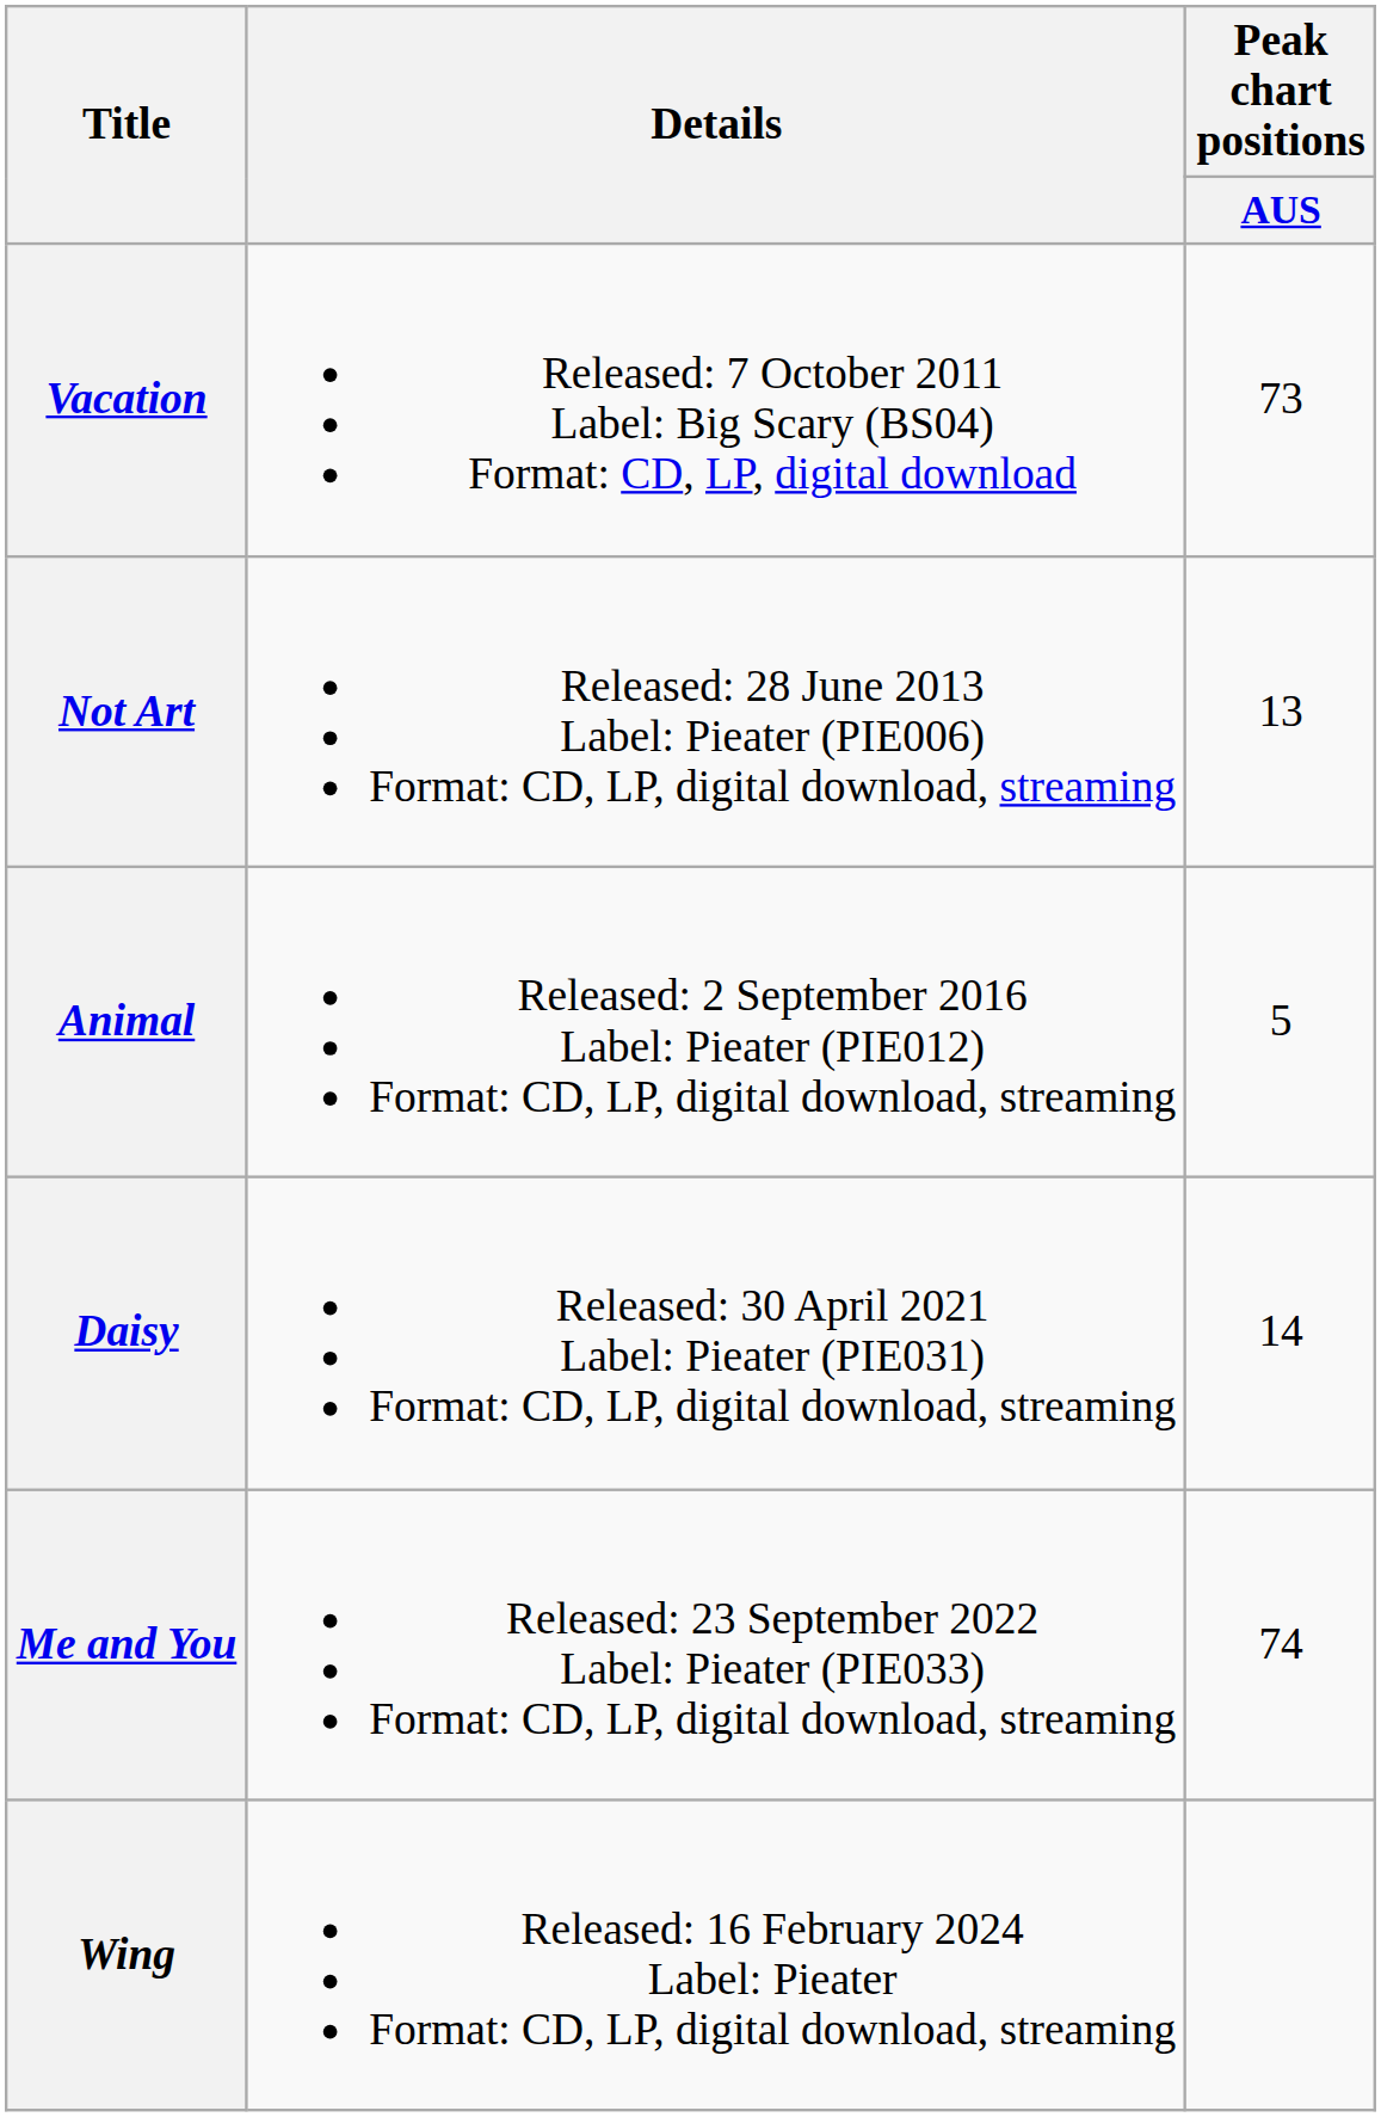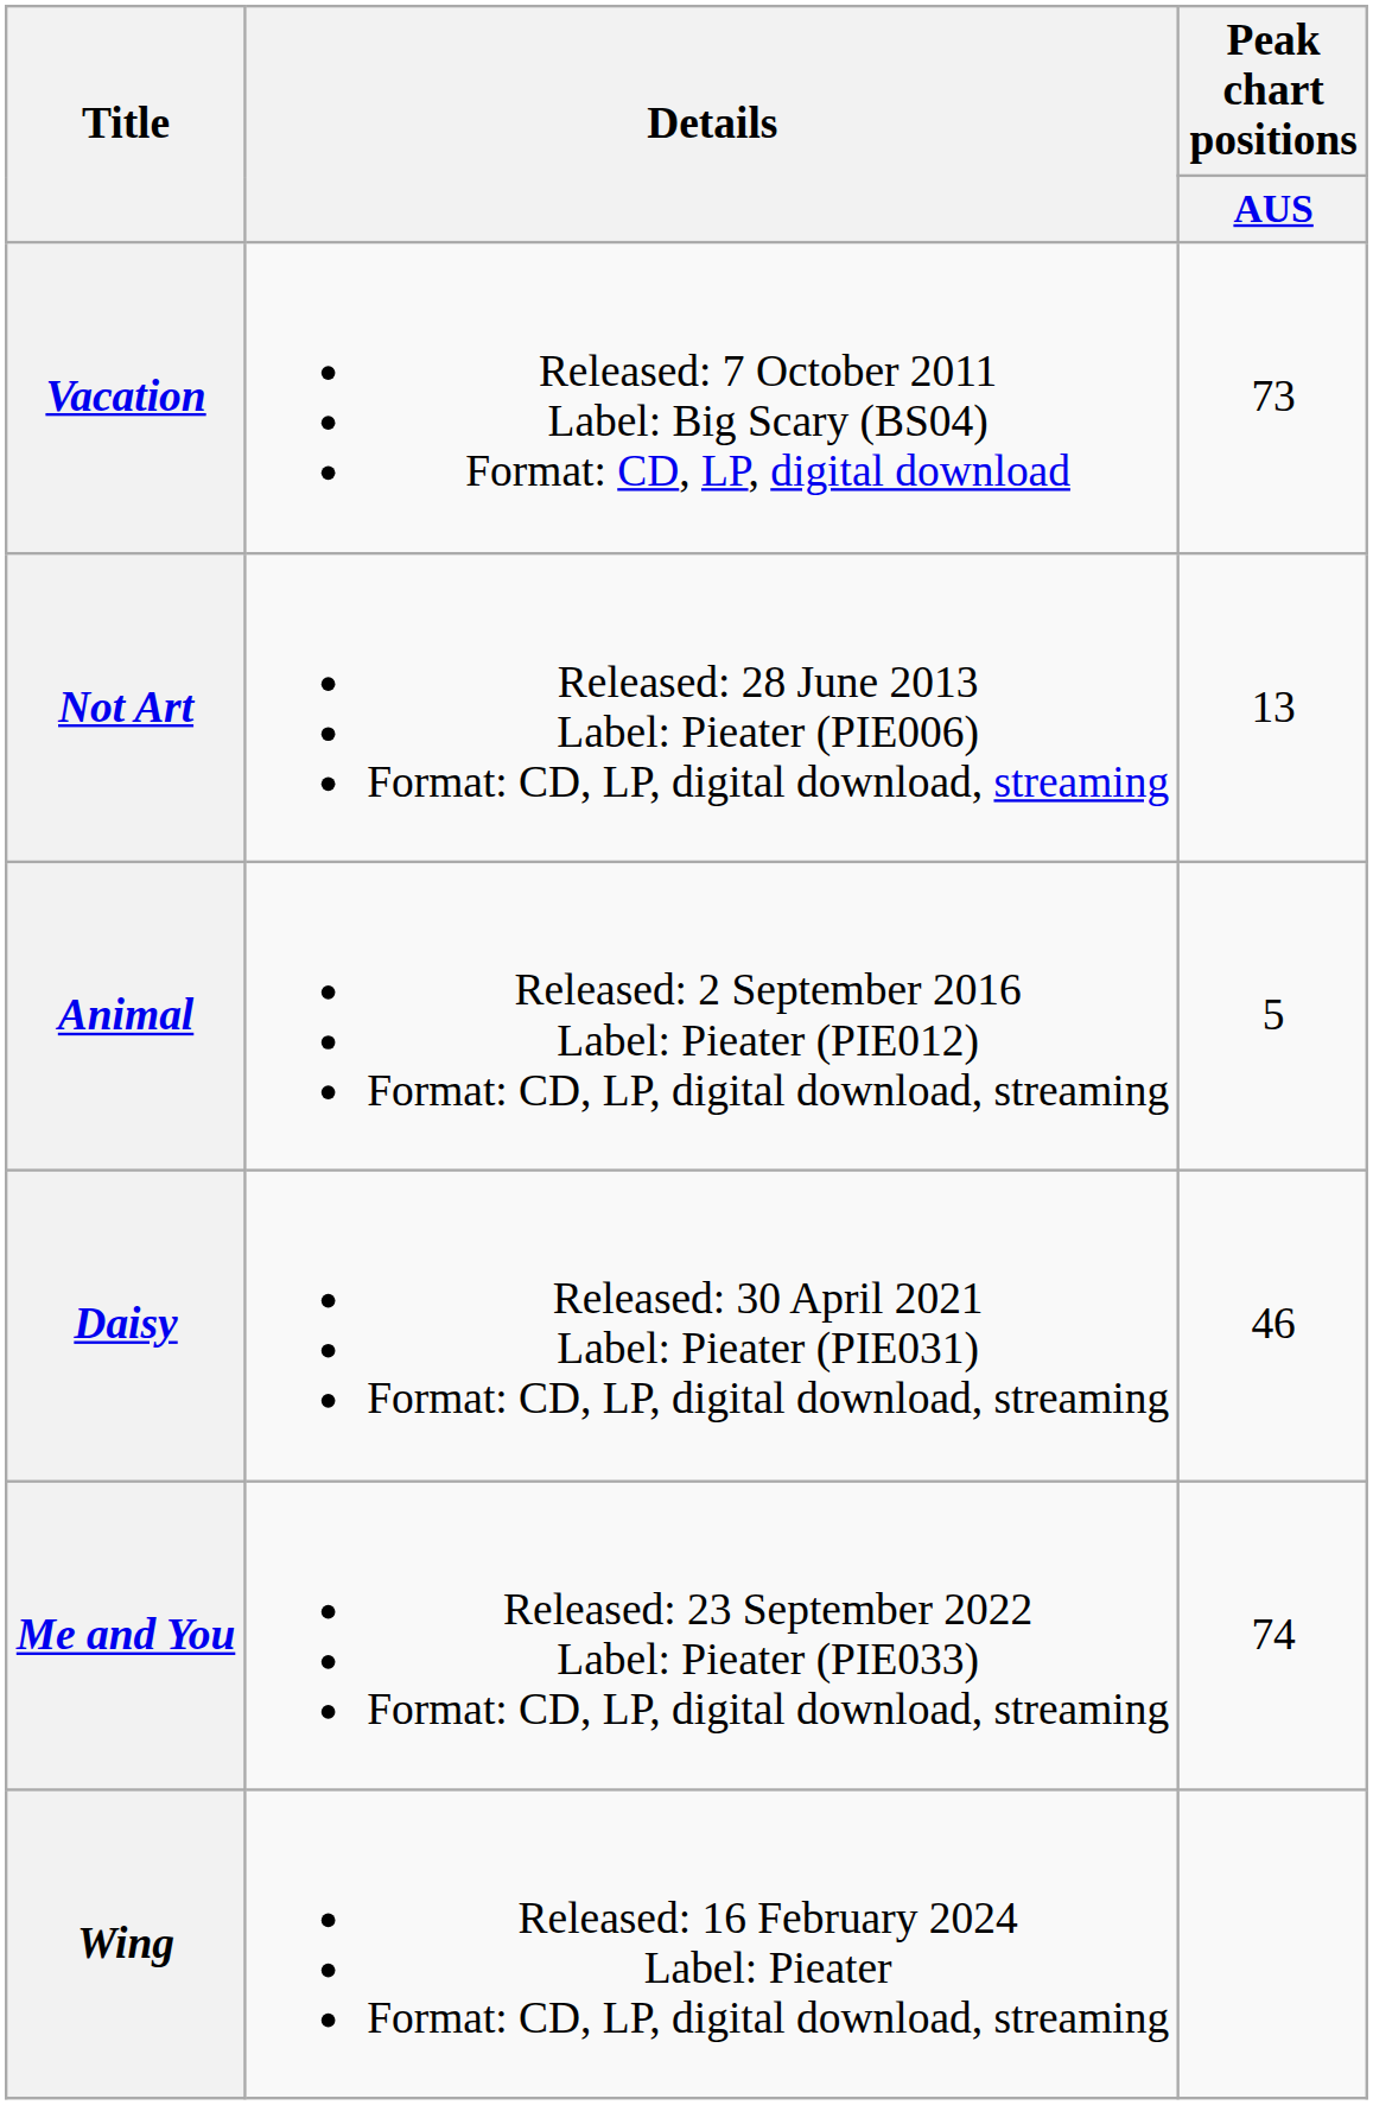 <table class="wikitable plainrowheaders" style="text-align:center;">
 <tr>
 <th scope="col" rowspan="2">Title</th>
 <th scope="col" rowspan="2">Details</th>
 <th scope="col" colspan="1">Peak chart positions</th>
 </tr>
 <tr>
 <th scope="col" style="width:3em;font-size:90%;"><a href='#'>AUS</a><br></th>
 </tr>
 <tr>
 <th scope="row"><em><a href='#'>Vacation</a></em></th>
 <td><br><ul><li>Released: 7 October 2011</li><li>Label: Big Scary (BS04)</li><li>Format: <a href='#'>CD</a>, <a href='#'>LP</a>, <a href='#'>digital download</a></li></ul></td>
 <td>73</td>
 </tr>
 <tr>
 <th scope="row"><em><a href='#'>Not Art</a></em></th>
 <td><br><ul><li>Released: 28 June 2013</li><li>Label: Pieater (PIE006)</li><li>Format: CD, LP, digital download, <a href='#'>streaming</a></li></ul></td>
 <td>13</td>
 </tr>
 <tr>
 <th scope="row"><em><a href='#'>Animal</a></em></th>
 <td><br><ul><li>Released: 2 September 2016</li><li>Label: Pieater (PIE012)</li><li>Format: CD, LP, digital download, streaming</li></ul></td>
 <td>5</td>
 </tr>
 <tr>
 <th scope="row"><em><a href='#'>Daisy</a></em></th>
 <td><br><ul><li>Released: 30 April 2021</li><li>Label: Pieater (PIE031)</li><li>Format: CD, LP, digital download, streaming</li></ul></td>
-<td>14</td>
+<td>46</td>
 </tr>
 <tr>
 <th scope="row"><em><a href='#'>Me and You</a></em></th>
 <td><br><ul><li>Released: 23 September 2022</li><li>Label: Pieater (PIE033)</li><li>Format: CD, LP, digital download, streaming</li></ul></td>
 <td>74</td>
 </tr>
 <tr>
 <th scope="row"><em>Wing</em></th>
 <td><br><ul><li>Released: 16 February 2024</li><li>Label: Pieater</li><li>Format: CD, LP, digital download, streaming</li></ul></td>
 <td></td>
 </tr>
 </table>
